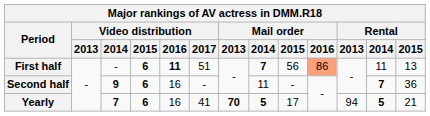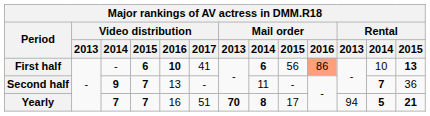 <table class="wikitable collapsible collapsed" style="text-align:center;font-size:small">
 <tr>
 <th colspan="13">Major rankings of AV actress in DMM.R18</th>
 </tr>
 <tr>
 <th rowspan="2">Period</th>
 <th colspan="5">Video distribution</th>
 <th colspan="4">Mail order</th>
 <th colspan="3">Rental</th>
 </tr>
 <tr>
 <th>2013</th>
 <th>2014</th>
 <th>2015</th>
 <th>2016</th>
 <th>2017</th>
 <th>2013</th>
 <th>2014</th>
 <th>2015</th>
 <th>2016</th>
 <th>2013</th>
 <th>2014</th>
 <th>2015</th>
 </tr>
 <tr>
 <th>First half</th>
 <td rowspan="3">-</td>
 <td>-</td>
 <td><strong>6</strong></td>
-<td><strong>11</strong></td>
-<td>51</td>
+<td><strong>10</strong></td>
+<td>41</td>
 <td rowspan="2">-</td>
-<td><strong>7</strong></td>
+<td><strong>6</strong></td>
 <td>56</td>
 <td style="background: lightsalmon;">86</td>
 <td rowspan="2">-</td>
-<td>11</td>
-<td>13</td>
+<td>10</td>
+<td><strong>13</strong></td>
 </tr>
 <tr>
 <th>Second half</th>
 <td><strong>9</strong></td>
-<td><strong>6</strong></td>
-<td>16</td>
+<td><strong>7</strong></td>
+<td>13</td>
 <td>-</td>
 <td>11</td>
 <td>-</td>
 <td rowspan="2">-</td>
 <td><strong>7</strong></td>
 <td>36</td>
 </tr>
 <tr>
 <th>Yearly</th>
 <td><strong>7</strong></td>
-<td><strong>6</strong></td>
+<td><strong>7</strong></td>
 <td>16</td>
-<td>41</td>
+<td>51</td>
 <td><strong>70</strong></td>
-<td><strong>5</strong></td>
+<td><strong>8</strong></td>
 <td>17</td>
 <td>94</td>
 <td><strong>5</strong></td>
-<td>21</td>
+<td><strong>21</strong></td>
 </tr>
 </table>
